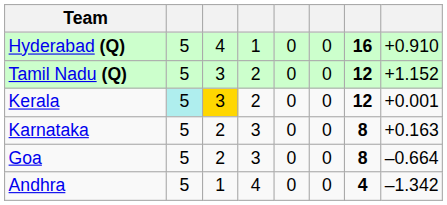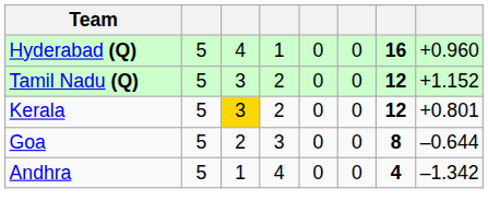 <table class="wikitable" style="text-align:center">
 <tr>
 <th style="width:140px;">Team</th>
 <th style="width:25px;"></th>
 <th style="width:25px;"></th>
 <th style="width:25px;"></th>
 <th style="width:25px;"></th>
 <th style="width:25px;"></th>
 <th style="width:25px;"></th>
 <th style="width:40px;"></th>
 </tr>
 <tr style="background:#cfc;">
 <td style="text-align:left"><a href='#'>Hyderabad</a> <strong>(Q)</strong></td>
 <td>5</td>
 <td>4</td>
 <td>1</td>
 <td>0</td>
 <td>0</td>
 <td><strong>16</strong></td>
-<td>+0.910</td>
+<td>+0.960</td>
 </tr>
 <tr style="background:#cfc;">
 <td style="text-align:left"><a href='#'>Tamil Nadu</a> <strong>(Q)</strong></td>
 <td>5</td>
 <td>3</td>
 <td>2</td>
 <td>0</td>
 <td>0</td>
 <td><strong>12</strong></td>
 <td>+1.152</td>
 </tr>
 <tr>
 <td style="text-align:left"><a href='#'>Kerala</a></td>
-<td style="background: paleturquoise;">5</td>
+<td>5</td>
 <td style="background: gold;">3</td>
 <td>2</td>
 <td>0</td>
 <td>0</td>
 <td><strong>12</strong></td>
-<td>+0.001</td>
-</tr>
-<tr>
-<td style="text-align:left"><a href='#'>Karnataka</a></td>
-<td>5</td>
-<td>2</td>
-<td>3</td>
-<td>0</td>
-<td>0</td>
-<td><strong>8</strong></td>
-<td>+0.163</td>
+<td>+0.801</td>
 </tr>
 <tr>
 <td style="text-align:left"><a href='#'>Goa</a></td>
 <td>5</td>
 <td>2</td>
 <td>3</td>
 <td>0</td>
 <td>0</td>
 <td><strong>8</strong></td>
-<td>–0.664</td>
+<td>–0.644</td>
 </tr>
 <tr>
 <td style="text-align:left"><a href='#'>Andhra</a></td>
 <td>5</td>
 <td>1</td>
 <td>4</td>
 <td>0</td>
 <td>0</td>
 <td><strong>4</strong></td>
 <td>–1.342</td>
 </tr>
 </table>
